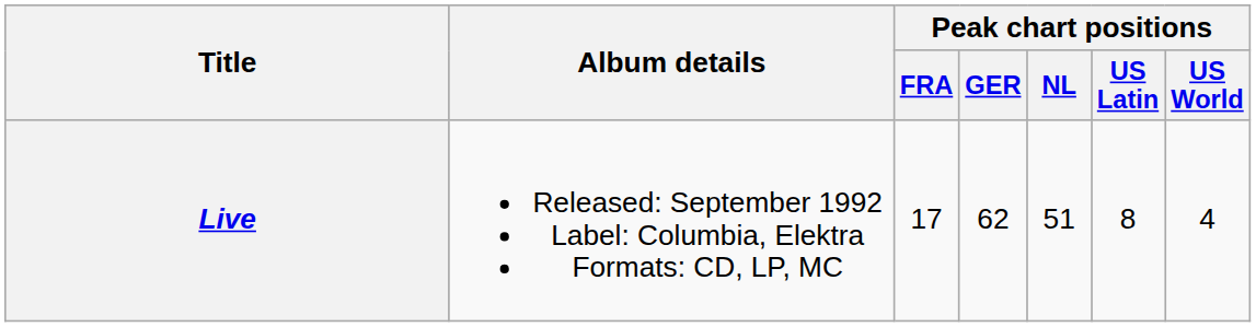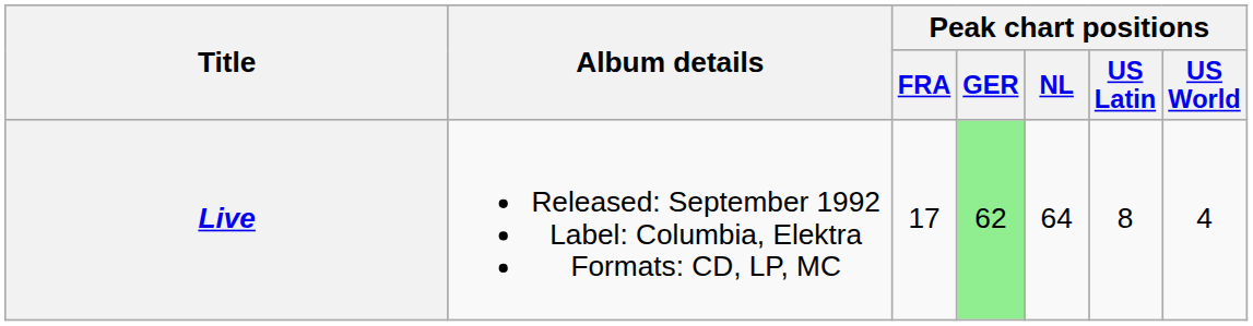 <table class="wikitable plainrowheaders" style="text-align:center;">
 <tr>
 <th scope="col" rowspan="2" style="width:15em;">Title</th>
 <th scope="col" rowspan="2" style="width:15em;">Album details</th>
 <th colspan="5">Peak chart positions</th>
 </tr>
 <tr>
 <th scope="col" style="width:2em;font-size:90%;"><a href='#'>FRA</a><br></th>
 <th scope="col" style="width:2em;font-size:90%;"><a href='#'>GER</a><br></th>
 <th scope="col" style="width:2em;font-size:90%;"><a href='#'>NL</a><br></th>
 <th scope="col" style="width:2em;font-size:90%;"><a href='#'>US Latin</a><br></th>
 <th scope="col" style="width:2em;font-size:90%;"><a href='#'>US World</a><br></th>
 </tr>
 <tr>
 <th scope="row"><em><a href='#'>Live</a></em></th>
 <td><br><ul><li>Released: September 1992</li><li>Label: Columbia, Elektra</li><li>Formats: CD, LP, MC</li></ul></td>
 <td>17</td>
-<td>62</td>
-<td>51</td>
+<td style="background: lightgreen;">62</td>
+<td>64</td>
 <td>8</td>
 <td>4</td>
 </tr>
 </table>
